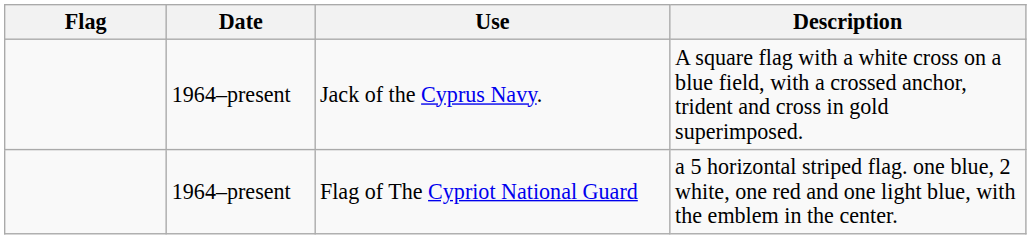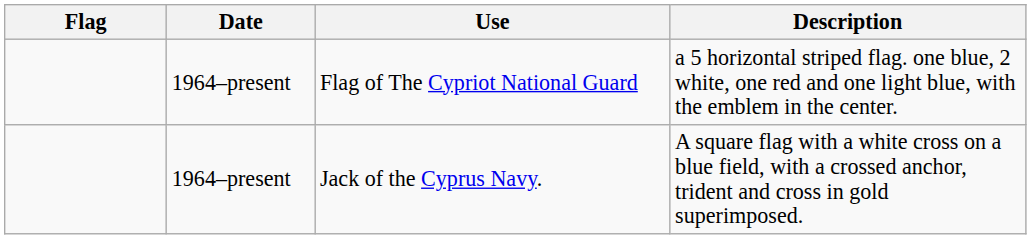 <table class="wikitable">
 <tr>
 <th style="width:110px;">Flag</th>
 <th style="width:100px;">Date</th>
 <th style="width:250px;">Use</th>
 <th style="width:250px;">Description</th>
 </tr>
 <tr>
 <td></td>
 <td>1964–present</td>
-<td>Jack of the <a href='#'>Cyprus Navy</a>.</td>
-<td>A square flag with a white cross on a blue field, with a crossed anchor, trident and cross in gold superimposed.</td>
+<td>Flag of The <a href='#'>Cypriot National Guard</a></td>
+<td>a 5 horizontal striped flag. one blue, 2 white, one red and one light blue, with the emblem in the center.</td>
 </tr>
 <tr>
 <td></td>
 <td>1964–present</td>
-<td>Flag of The <a href='#'>Cypriot National Guard</a></td>
-<td>a 5 horizontal striped flag. one blue, 2 white, one red and one light blue, with the emblem in the center.</td>
+<td>Jack of the <a href='#'>Cyprus Navy</a>.</td>
+<td>A square flag with a white cross on a blue field, with a crossed anchor, trident and cross in gold superimposed.</td>
 </tr>
 </table>
